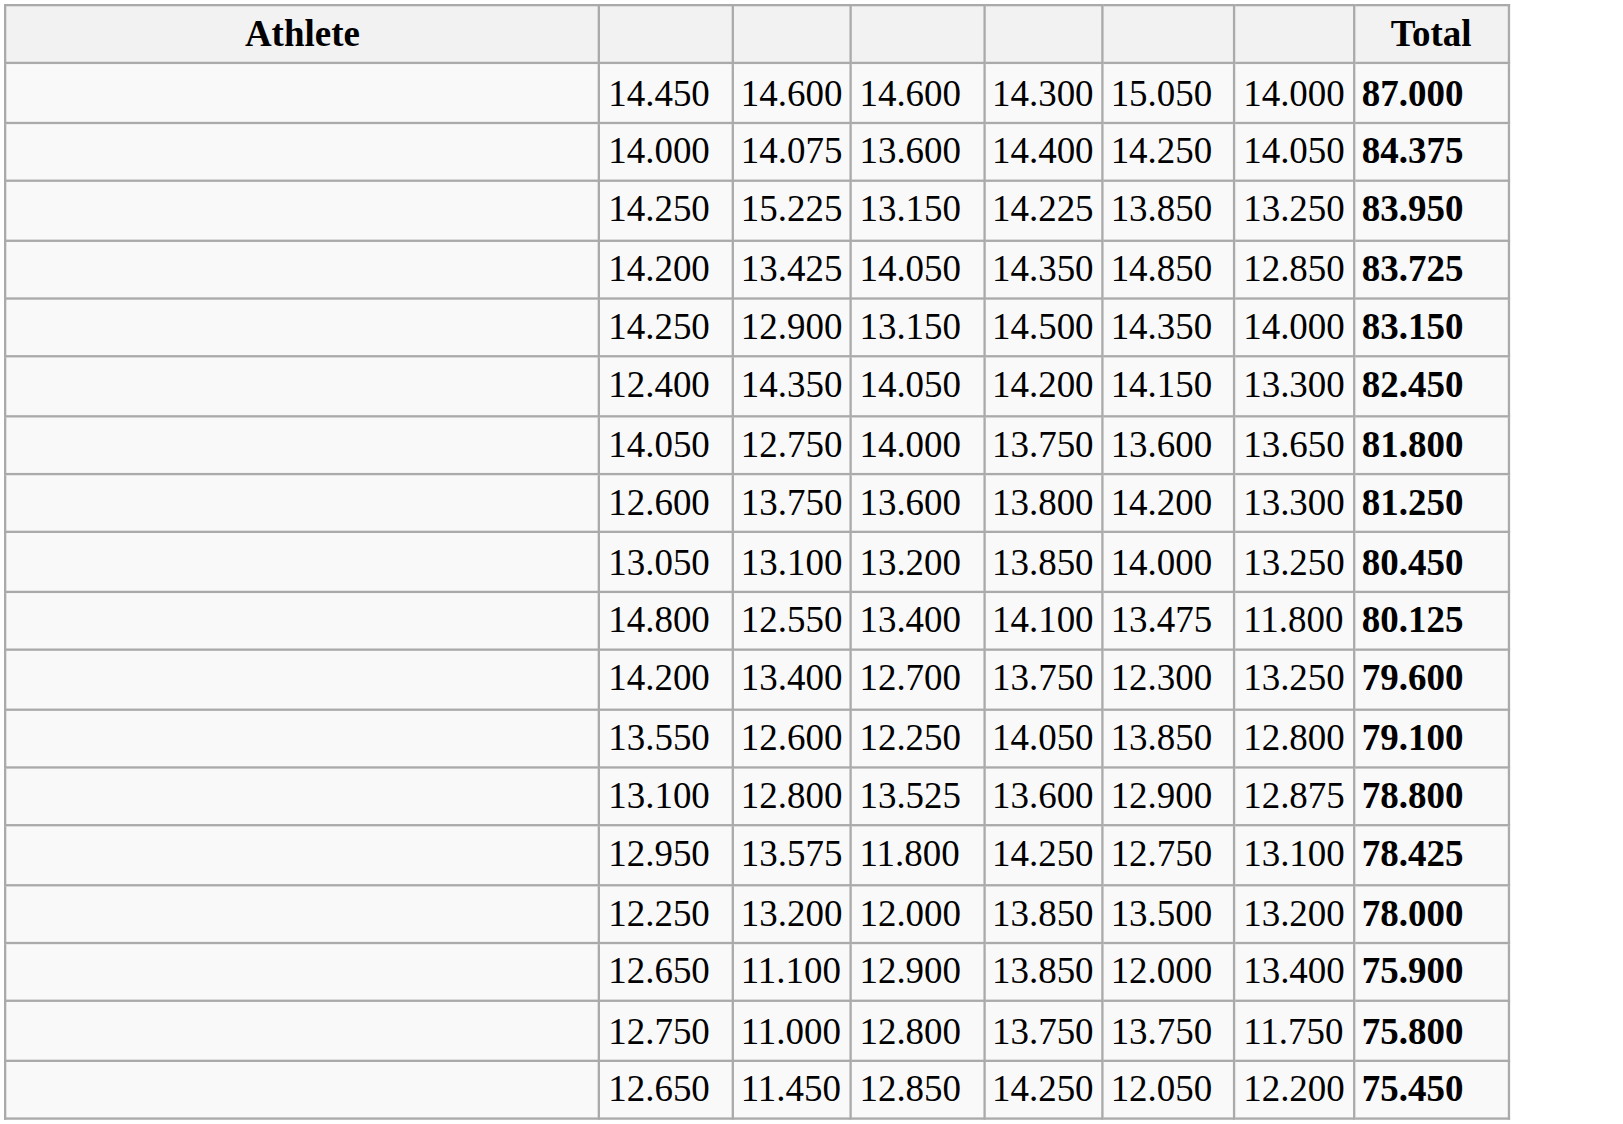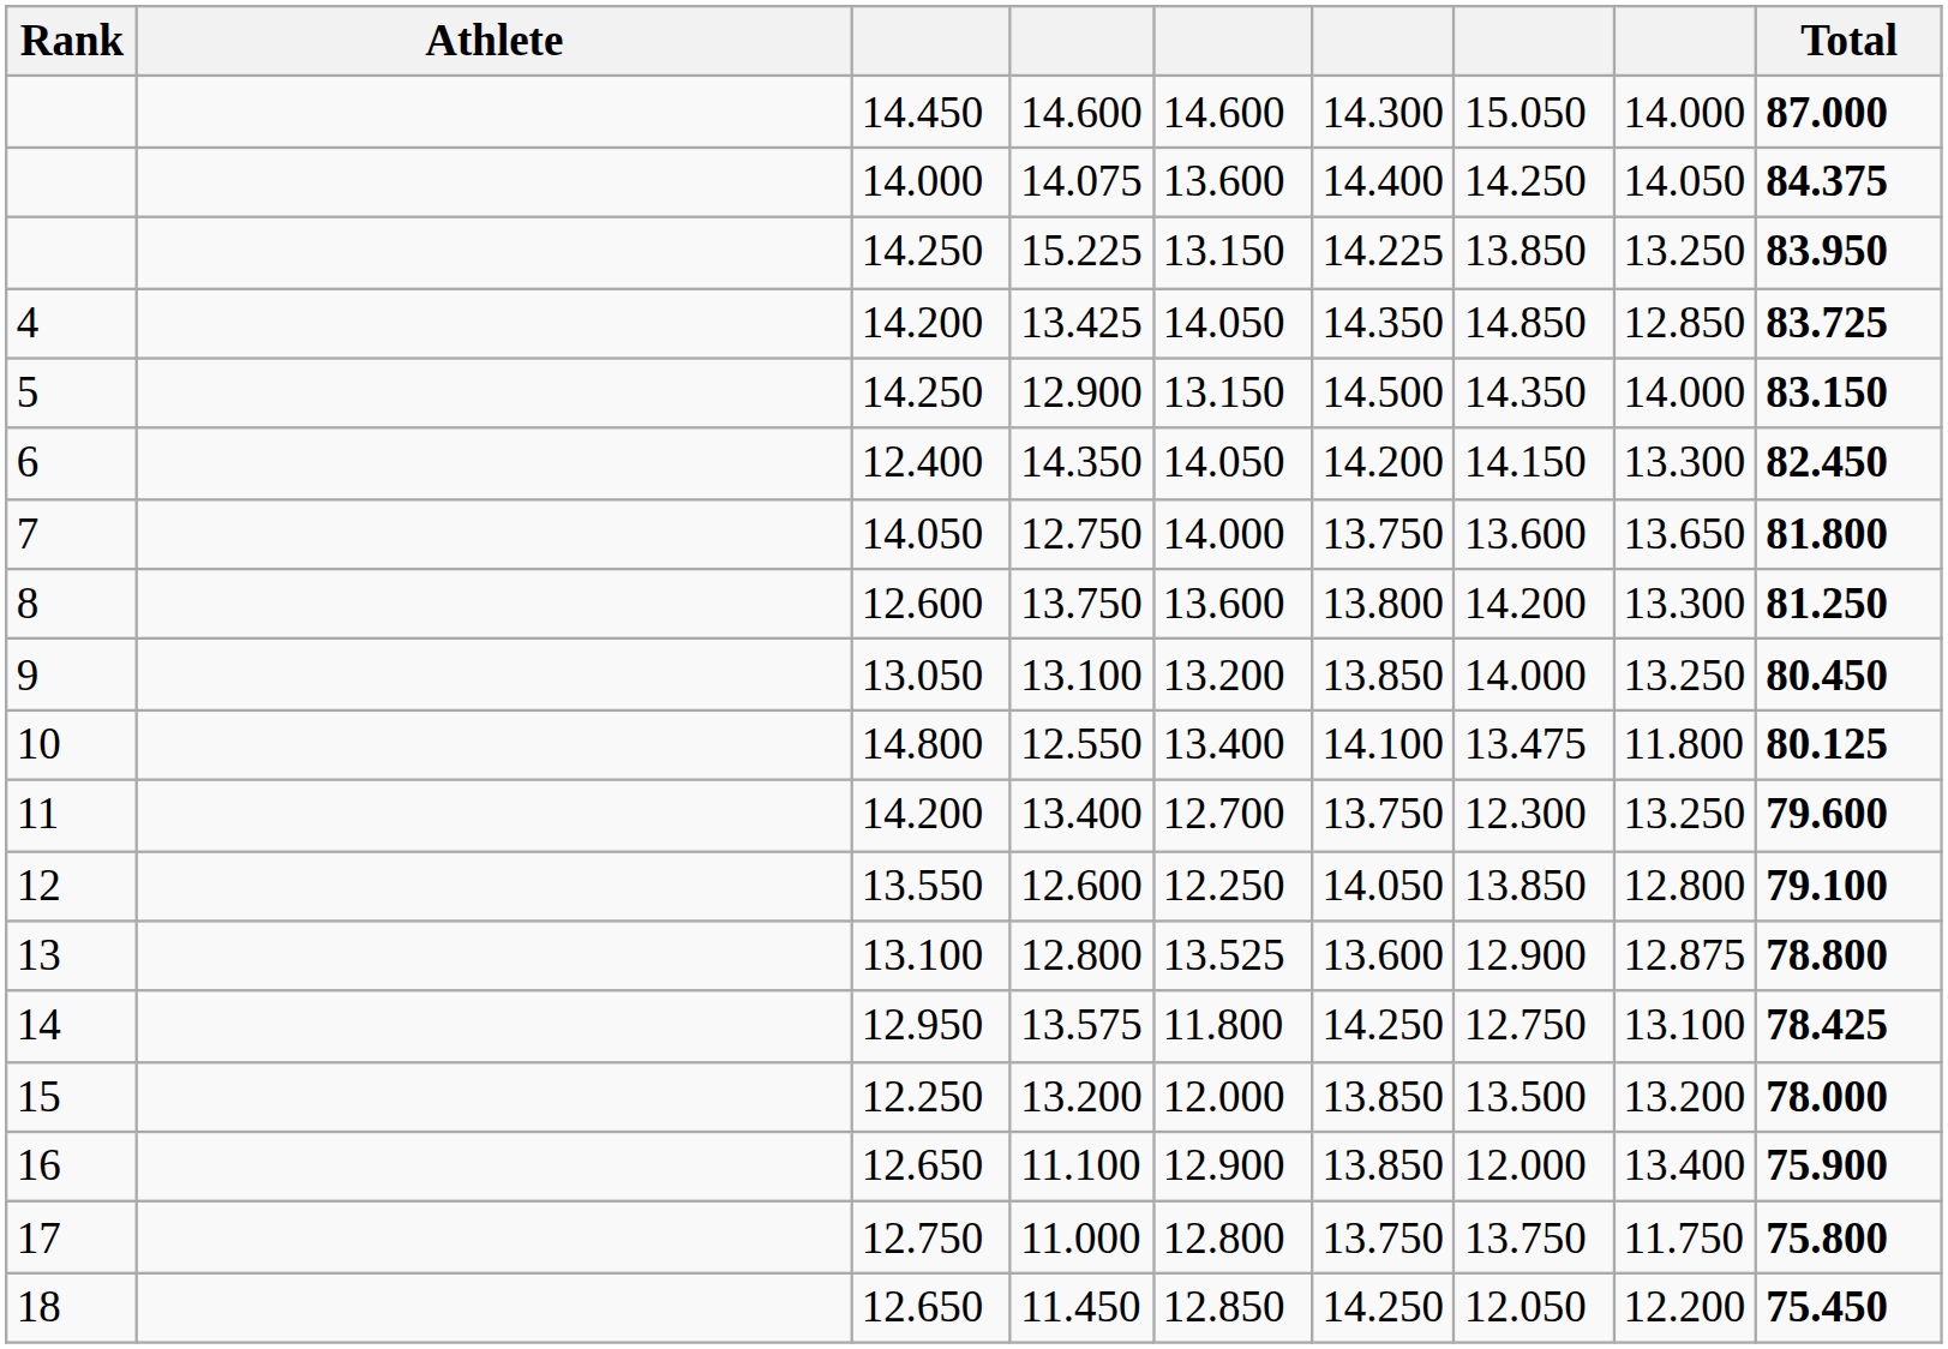 <table class="wikitable">
 <tr>
+<th width="40">Rank</th>
 <th width="250">Athlete</th>
 <th width="50"></th>
 <th></th>
 <th width="50"></th>
 <th></th>
 <th width="50"></th>
 <th></th>
 <th width="60">Total</th>
 </tr>
 <tr>
+<td></td>
 <td align="left"></td>
 <td>14.450</td>
 <td>14.600</td>
 <td>14.600</td>
 <td>14.300</td>
 <td>15.050</td>
 <td>14.000</td>
 <td><strong>87.000</strong></td>
 </tr>
 <tr>
+<td></td>
 <td align="left"></td>
 <td>14.000</td>
 <td>14.075</td>
 <td>13.600</td>
 <td>14.400</td>
 <td>14.250</td>
 <td>14.050</td>
 <td><strong>84.375</strong></td>
 </tr>
 <tr>
+<td></td>
 <td align="left"></td>
 <td>14.250</td>
 <td>15.225</td>
 <td>13.150</td>
 <td>14.225</td>
 <td>13.850</td>
 <td>13.250</td>
 <td><strong>83.950</strong></td>
 </tr>
 <tr>
+<td>4</td>
 <td align="left"></td>
 <td>14.200</td>
 <td>13.425</td>
 <td>14.050</td>
 <td>14.350</td>
 <td>14.850</td>
 <td>12.850</td>
 <td><strong>83.725</strong></td>
 </tr>
 <tr>
+<td>5</td>
 <td></td>
 <td>14.250</td>
 <td>12.900</td>
 <td>13.150</td>
 <td>14.500</td>
 <td>14.350</td>
 <td>14.000</td>
 <td><strong>83.150</strong></td>
 </tr>
 <tr>
+<td>6</td>
 <td></td>
 <td>12.400</td>
 <td>14.350</td>
 <td>14.050</td>
 <td>14.200</td>
 <td>14.150</td>
 <td>13.300</td>
 <td><strong>82.450</strong></td>
 </tr>
 <tr>
+<td>7</td>
 <td></td>
 <td>14.050</td>
 <td>12.750</td>
 <td>14.000</td>
 <td>13.750</td>
 <td>13.600</td>
 <td>13.650</td>
 <td><strong>81.800</strong></td>
 </tr>
 <tr>
+<td>8</td>
 <td></td>
 <td>12.600</td>
 <td>13.750</td>
 <td>13.600</td>
 <td>13.800</td>
 <td>14.200</td>
 <td>13.300</td>
 <td><strong>81.250</strong></td>
 </tr>
 <tr>
+<td>9</td>
 <td></td>
 <td>13.050</td>
 <td>13.100</td>
 <td>13.200</td>
 <td>13.850</td>
 <td>14.000</td>
 <td>13.250</td>
 <td><strong>80.450</strong></td>
 </tr>
 <tr>
+<td>10</td>
 <td></td>
 <td>14.800</td>
 <td>12.550</td>
 <td>13.400</td>
 <td>14.100</td>
 <td>13.475</td>
 <td>11.800</td>
 <td><strong>80.125</strong></td>
 </tr>
 <tr>
+<td>11</td>
 <td></td>
 <td>14.200</td>
 <td>13.400</td>
 <td>12.700</td>
 <td>13.750</td>
 <td>12.300</td>
 <td>13.250</td>
 <td><strong>79.600</strong></td>
 </tr>
 <tr>
+<td>12</td>
 <td></td>
 <td>13.550</td>
 <td>12.600</td>
 <td>12.250</td>
 <td>14.050</td>
 <td>13.850</td>
 <td>12.800</td>
 <td><strong>79.100</strong></td>
 </tr>
 <tr>
+<td>13</td>
 <td></td>
 <td>13.100</td>
 <td>12.800</td>
 <td>13.525</td>
 <td>13.600</td>
 <td>12.900</td>
 <td>12.875</td>
 <td><strong>78.800</strong></td>
 </tr>
 <tr>
+<td>14</td>
 <td></td>
 <td>12.950</td>
 <td>13.575</td>
 <td>11.800</td>
 <td>14.250</td>
 <td>12.750</td>
 <td>13.100</td>
 <td><strong>78.425</strong></td>
 </tr>
 <tr>
+<td>15</td>
 <td></td>
 <td>12.250</td>
 <td>13.200</td>
 <td>12.000</td>
 <td>13.850</td>
 <td>13.500</td>
 <td>13.200</td>
 <td><strong>78.000</strong></td>
 </tr>
 <tr>
+<td>16</td>
 <td></td>
 <td>12.650</td>
 <td>11.100</td>
 <td>12.900</td>
 <td>13.850</td>
 <td>12.000</td>
 <td>13.400</td>
 <td><strong>75.900</strong></td>
 </tr>
 <tr>
+<td>17</td>
 <td></td>
 <td>12.750</td>
 <td>11.000</td>
 <td>12.800</td>
 <td>13.750</td>
 <td>13.750</td>
 <td>11.750</td>
 <td><strong>75.800</strong></td>
 </tr>
 <tr>
+<td>18</td>
 <td></td>
 <td>12.650</td>
 <td>11.450</td>
 <td>12.850</td>
 <td>14.250</td>
 <td>12.050</td>
 <td>12.200</td>
 <td><strong>75.450</strong></td>
 </tr>
 </table>
